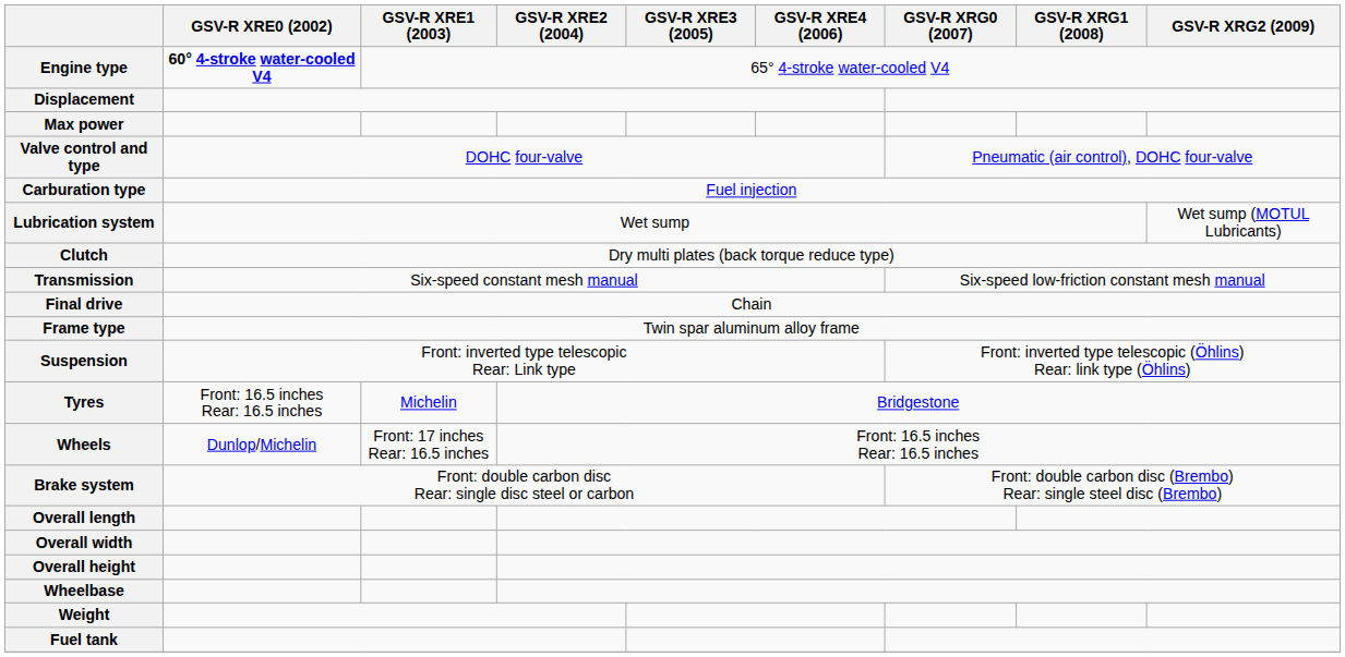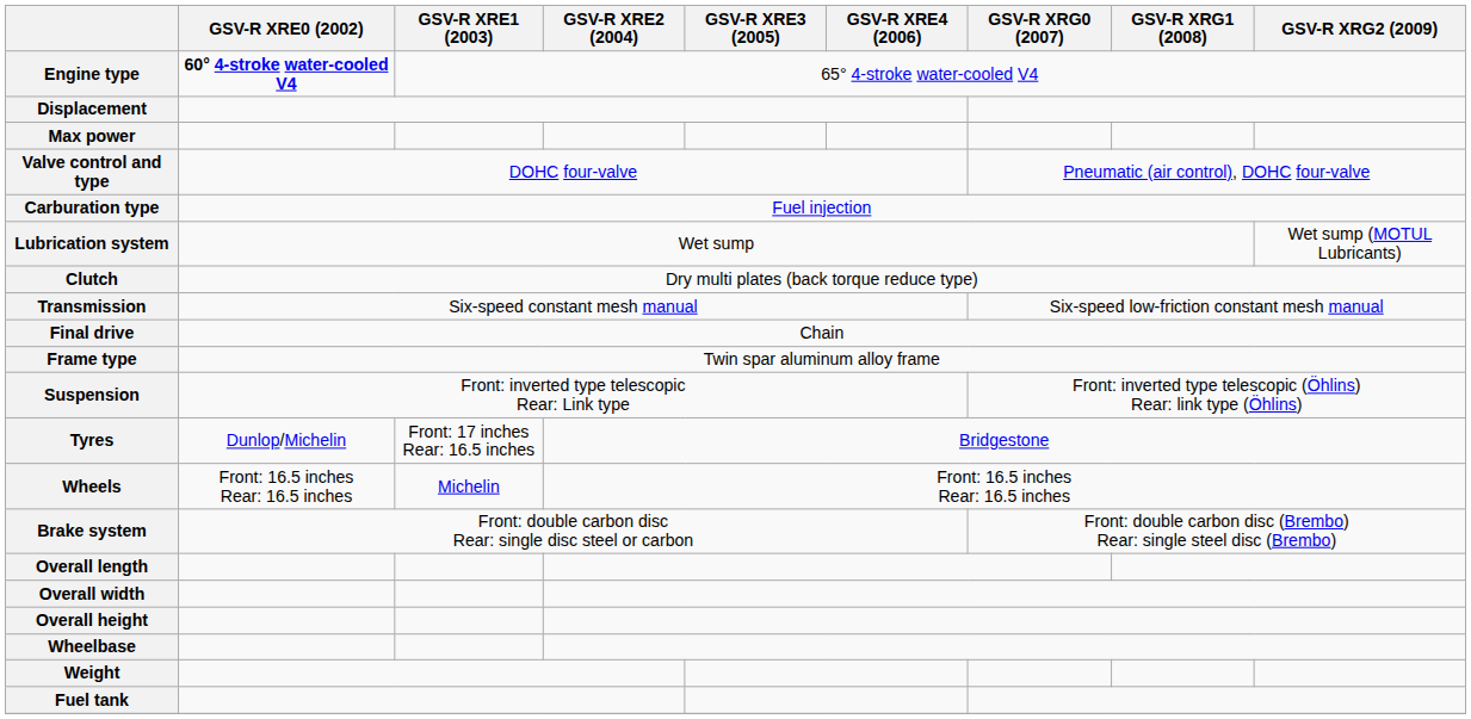 <table class="wikitable" style="text-align:center; font-size: 90%;">
 <tr>
 <th></th>
 <th>GSV-R XRE0 (2002)</th>
 <th>GSV-R XRE1 (2003)</th>
 <th>GSV-R XRE2 (2004)</th>
 <th>GSV-R XRE3 (2005)</th>
 <th>GSV-R XRE4 (2006)</th>
 <th>GSV-R XRG0 (2007)</th>
 <th>GSV-R XRG1 (2008)</th>
 <th>GSV-R XRG2 (2009)</th>
 </tr>
 <tr>
 <th>Engine type</th>
 <td colspan=1><strong>60° <a href='#'>4-stroke</a> <a href='#'>water-cooled</a> <a href='#'>V4</a></strong></td>
 <td colspan=7>65° <a href='#'>4-stroke</a> <a href='#'>water-cooled</a> <a href='#'>V4</a></td>
 </tr>
 <tr>
 <th>Displacement</th>
 <td colspan=5></td>
 <td colspan=3></td>
 </tr>
 <tr>
 <th>Max power</th>
 <td></td>
 <td></td>
 <td></td>
 <td></td>
 <td></td>
 <td></td>
 <td></td>
 <td></td>
 </tr>
 <tr>
 <th>Valve control and type</th>
 <td colspan=5><a href='#'>DOHC</a> <a href='#'>four-valve</a></td>
 <td colspan=3><a href='#'>Pneumatic (air control)</a>, <a href='#'>DOHC</a> <a href='#'>four-valve</a></td>
 </tr>
 <tr>
 <th>Carburation type</th>
 <td colspan=8><a href='#'>Fuel injection</a></td>
 </tr>
 <tr>
 <th>Lubrication system</th>
 <td colspan=7>Wet sump</td>
 <td colspan=1>Wet sump (<a href='#'>MOTUL</a> Lubricants)</td>
 </tr>
 <tr>
 <th>Clutch</th>
 <td colspan=8>Dry multi plates (back torque reduce type)</td>
 </tr>
 <tr>
 <th>Transmission</th>
 <td colspan=5>Six-speed constant mesh <a href='#'>manual</a></td>
 <td colspan=3>Six-speed low-friction constant mesh <a href='#'>manual</a></td>
 </tr>
 <tr>
 <th>Final drive</th>
 <td colspan=8>Chain</td>
 </tr>
 <tr>
 <th>Frame type</th>
 <td colspan=8>Twin spar aluminum alloy frame</td>
 </tr>
 <tr>
 <th>Suspension</th>
 <td colspan=5>Front: inverted type telescopic<br>Rear: Link type</td>
 <td colspan=3>Front: inverted type telescopic (<a href='#'>Öhlins</a>)<br>Rear: link type (<a href='#'>Öhlins</a>)</td>
 </tr>
 <tr>
 <th>Tyres</th>
-<td>Front: 16.5 inches<br>Rear: 16.5 inches</td>
-<td><a href='#'>Michelin</a></td>
+<td><a href='#'>Dunlop</a>/<a href='#'>Michelin</a></td>
+<td>Front: 17 inches<br>Rear: 16.5 inches</td>
 <td colspan=6><a href='#'>Bridgestone</a></td>
 </tr>
 <tr>
 <th>Wheels</th>
-<td><a href='#'>Dunlop</a>/<a href='#'>Michelin</a></td>
-<td>Front: 17 inches<br>Rear: 16.5 inches</td>
+<td>Front: 16.5 inches<br>Rear: 16.5 inches</td>
+<td><a href='#'>Michelin</a></td>
 <td colspan=6>Front: 16.5 inches<br>Rear: 16.5 inches</td>
 </tr>
 <tr>
 <th>Brake system</th>
 <td colspan=5>Front: double carbon disc<br>Rear: single disc steel or carbon</td>
 <td colspan=3>Front: double carbon disc (<a href='#'>Brembo</a>)<br>Rear: single steel disc (<a href='#'>Brembo</a>)</td>
 </tr>
 <tr>
 <th>Overall length</th>
 <td></td>
 <td></td>
 <td colspan=4></td>
 <td colspan=2></td>
 </tr>
 <tr>
 <th>Overall width</th>
 <td></td>
 <td></td>
 <td colspan=6></td>
 </tr>
 <tr>
 <th>Overall height</th>
 <td></td>
 <td></td>
 <td colspan=6></td>
 </tr>
 <tr>
 <th>Wheelbase</th>
 <td></td>
 <td></td>
 <td colspan=6></td>
 </tr>
 <tr>
 <th>Weight</th>
 <td colspan=3 align="center"></td>
 <td colspan=2 align="center"></td>
 <td></td>
 <td></td>
 <td></td>
 </tr>
 <tr>
 <th>Fuel tank</th>
 <td colspan=3></td>
 <td colspan=2></td>
 <td colspan=3></td>
 </tr>
 <tr>
 </tr>
 </table>
